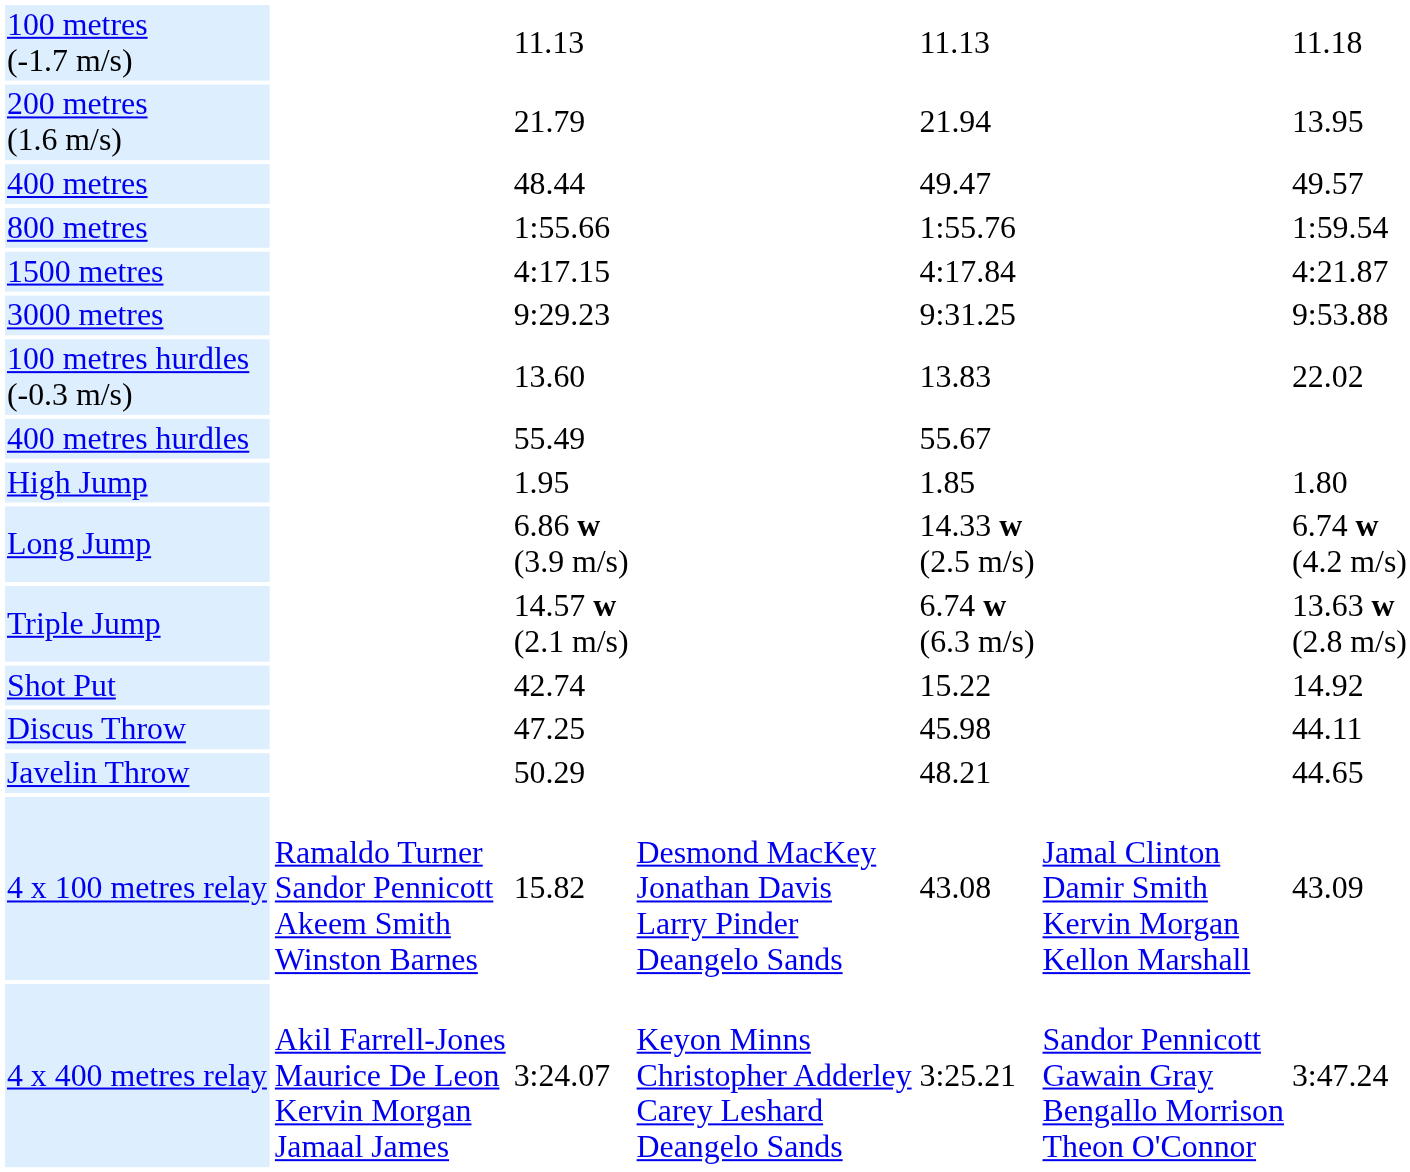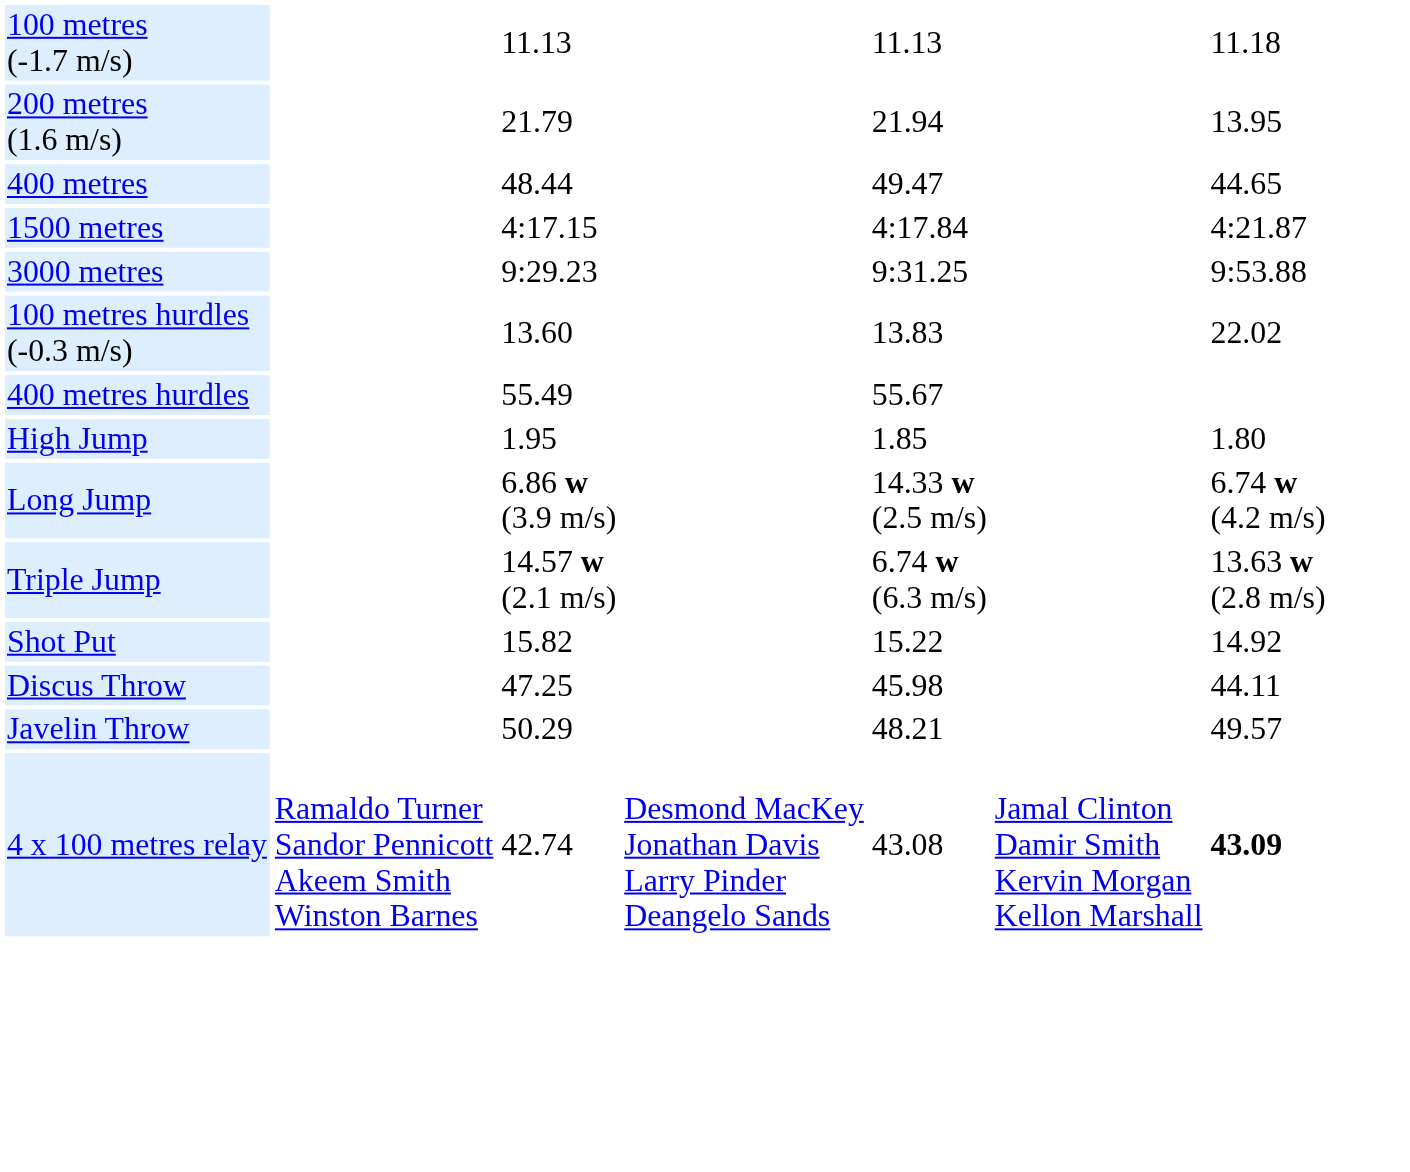 <table>
 <tr>
 <td bgcolor = DDEEFF><a href='#'>100 metres</a> <br> (-1.7 m/s)</td>
 <td></td>
 <td>11.13</td>
 <td></td>
 <td>11.13</td>
 <td></td>
 <td>11.18</td>
 </tr>
 <tr>
 <td bgcolor = DDEEFF><a href='#'>200 metres</a> <br> (1.6 m/s)</td>
 <td></td>
 <td>21.79</td>
 <td></td>
 <td>21.94</td>
 <td></td>
 <td>13.95</td>
 </tr>
 <tr>
 <td bgcolor = DDEEFF><a href='#'>400 metres</a></td>
 <td></td>
 <td>48.44</td>
 <td></td>
 <td>49.47</td>
 <td></td>
-<td>49.57</td>
-</tr>
-<tr>
-<td bgcolor = DDEEFF><a href='#'>800 metres</a></td>
-<td></td>
-<td>1:55.66</td>
-<td></td>
-<td>1:55.76</td>
-<td></td>
-<td>1:59.54</td>
+<td>44.65</td>
 </tr>
 <tr>
 <td bgcolor = DDEEFF><a href='#'>1500 metres</a></td>
 <td></td>
 <td>4:17.15</td>
 <td></td>
 <td>4:17.84</td>
 <td></td>
 <td>4:21.87</td>
 </tr>
 <tr>
 <td bgcolor = DDEEFF><a href='#'>3000 metres</a></td>
 <td></td>
 <td>9:29.23</td>
 <td></td>
 <td>9:31.25</td>
 <td></td>
 <td>9:53.88</td>
 </tr>
 <tr>
 <td bgcolor = DDEEFF><a href='#'>100 metres hurdles</a> <br> (-0.3 m/s)</td>
 <td></td>
 <td>13.60</td>
 <td></td>
 <td>13.83</td>
 <td></td>
 <td>22.02</td>
 </tr>
 <tr>
 <td bgcolor = DDEEFF><a href='#'>400 metres hurdles</a></td>
 <td></td>
 <td>55.49</td>
 <td></td>
 <td>55.67</td>
 <td></td>
 <td></td>
 </tr>
 <tr>
 <td bgcolor = DDEEFF><a href='#'>High Jump</a></td>
 <td></td>
 <td>1.95</td>
 <td></td>
 <td>1.85</td>
 <td> <br> </td>
 <td>1.80</td>
 </tr>
 <tr>
 <td bgcolor = DDEEFF><a href='#'>Long Jump</a></td>
 <td></td>
 <td>6.86 <strong>w</strong>  <br> (3.9 m/s)</td>
 <td></td>
 <td>14.33 <strong>w</strong> <br> (2.5 m/s)</td>
 <td></td>
 <td>6.74 <strong>w</strong> <br> (4.2 m/s)</td>
 </tr>
 <tr>
 <td bgcolor = DDEEFF><a href='#'>Triple Jump</a></td>
 <td></td>
 <td>14.57 <strong>w</strong> <br> (2.1 m/s)</td>
 <td></td>
 <td>6.74 <strong>w</strong> <br> (6.3 m/s)</td>
 <td></td>
 <td>13.63 <strong>w</strong> <br> (2.8 m/s)</td>
 </tr>
 <tr>
 <td bgcolor = DDEEFF><a href='#'>Shot Put</a></td>
 <td></td>
-<td>42.74</td>
+<td>15.82</td>
 <td></td>
 <td>15.22</td>
 <td></td>
 <td>14.92</td>
 </tr>
 <tr>
 <td bgcolor = DDEEFF><a href='#'>Discus Throw</a></td>
 <td></td>
 <td>47.25</td>
 <td></td>
 <td>45.98</td>
 <td></td>
 <td>44.11</td>
 </tr>
 <tr>
 <td bgcolor = DDEEFF><a href='#'>Javelin Throw</a></td>
 <td></td>
 <td>50.29</td>
 <td></td>
 <td>48.21</td>
 <td></td>
-<td>44.65</td>
+<td>49.57</td>
 </tr>
 <tr>
 <td bgcolor = DDEEFF><a href='#'>4 x 100 metres relay</a></td>
 <td> <br> <a href='#'>Ramaldo Turner</a> <br> <a href='#'>Sandor Pennicott</a> <br> <a href='#'>Akeem Smith</a> <br> <a href='#'>Winston Barnes</a></td>
-<td>15.82</td>
+<td>42.74</td>
 <td> <br> <a href='#'>Desmond MacKey</a> <br> <a href='#'>Jonathan Davis</a> <br> <a href='#'>Larry Pinder</a> <br> <a href='#'>Deangelo Sands</a></td>
 <td>43.08</td>
 <td> <br> <a href='#'>Jamal Clinton</a> <br> <a href='#'>Damir Smith</a> <br> <a href='#'>Kervin Morgan</a> <br> <a href='#'>Kellon Marshall</a></td>
-<td>43.09</td>
-</tr>
-<tr>
-<td bgcolor = DDEEFF><a href='#'>4 x 400 metres relay</a></td>
-<td> <br> <a href='#'>Akil Farrell-Jones</a> <br> <a href='#'>Maurice De Leon</a> <br> <a href='#'>Kervin Morgan</a> <br> <a href='#'>Jamaal James</a></td>
-<td>3:24.07</td>
-<td> <br> <a href='#'>Keyon Minns</a> <br> <a href='#'>Christopher Adderley</a> <br> <a href='#'>Carey Leshard</a> <br> <a href='#'>Deangelo Sands</a></td>
-<td>3:25.21</td>
-<td> <br> <a href='#'>Sandor Pennicott</a> <br> <a href='#'>Gawain Gray</a> <br> <a href='#'>Bengallo Morrison</a> <br> <a href='#'>Theon O'Connor</a></td>
-<td>3:47.24</td>
+<td><strong>43.09</strong></td>
 </tr>
 </table>
